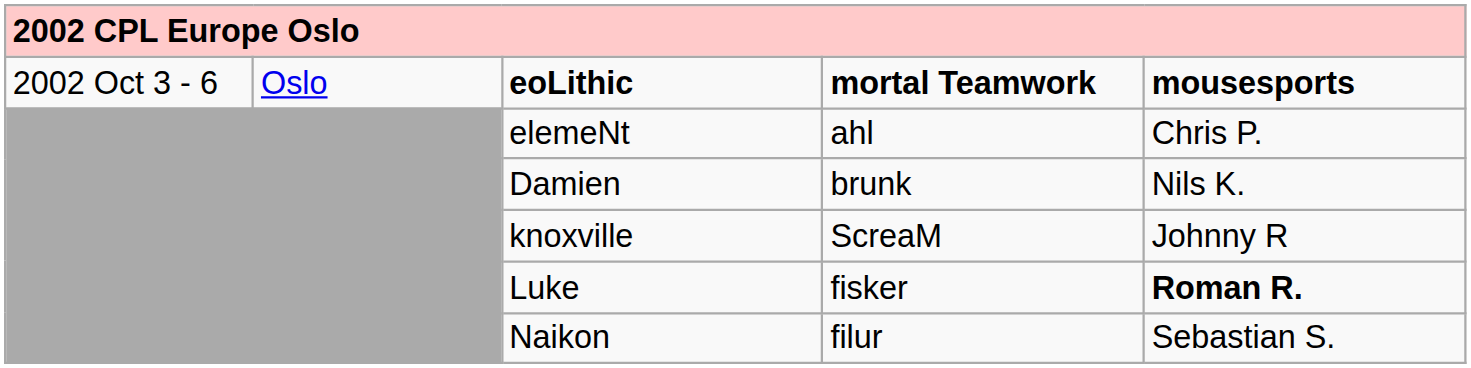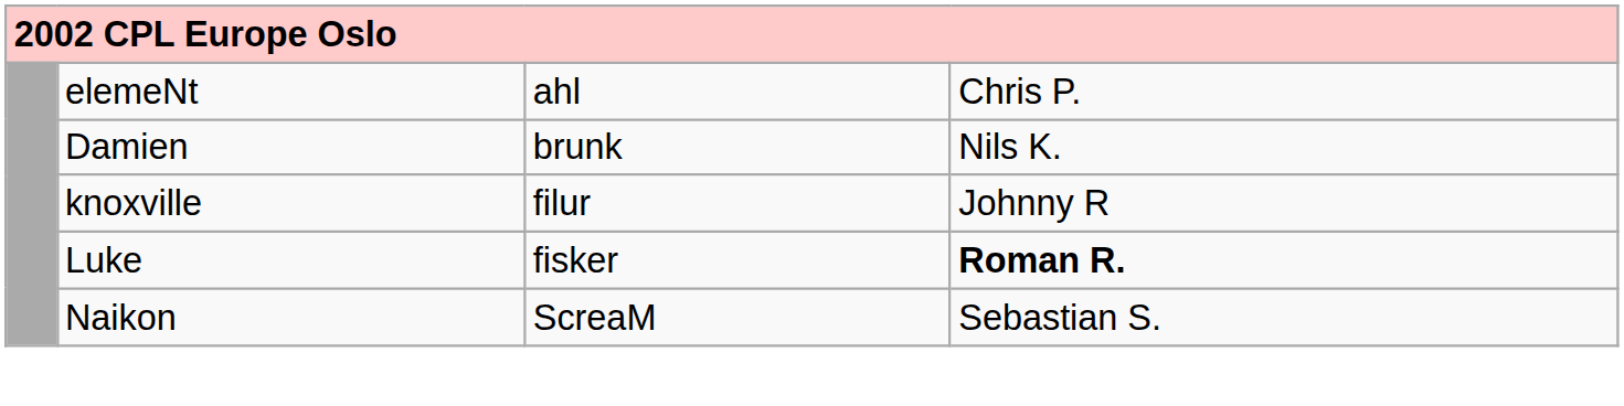 <table class="wikitable collapsible collapsed"  style="font-size:90%; margin:0; width:650px;">
 <tr>
 <th colspan="5" style="background:#ffcaca;text-align:left;">2002 CPL Europe Oslo</th>
-</tr>
-<tr>
-<td style="width:17%;">2002 Oct 3 - 6</td>
-<td style="width:17%;"> <a href='#'>Oslo</a></td>
-<td style="width:22%;"> <strong>eoLithic</strong></td>
-<td style="width:22%;"> <strong>mortal Teamwork</strong></td>
-<td style="width:22%;"> <strong>mousesports</strong></td>
 </tr>
 <tr>
 <td colspan="2" rowspan="6" style="background:#aaa;"></td>
 <td> elemeNt</td>
 <td> ahl</td>
 <td> Chris P.</td>
 </tr>
 <tr>
 <td> Damien</td>
 <td> brunk</td>
 <td> Nils K.</td>
 </tr>
 <tr>
 <td> knoxville</td>
-<td> ScreaM</td>
+<td> filur</td>
 <td> Johnny R</td>
 </tr>
 <tr>
 <td> Luke</td>
 <td> fisker</td>
 <td><strong> Roman R.</strong></td>
 </tr>
 <tr>
 <td> Naikon</td>
-<td> filur</td>
+<td> ScreaM</td>
 <td> Sebastian S.</td>
 </tr>
 </table>
